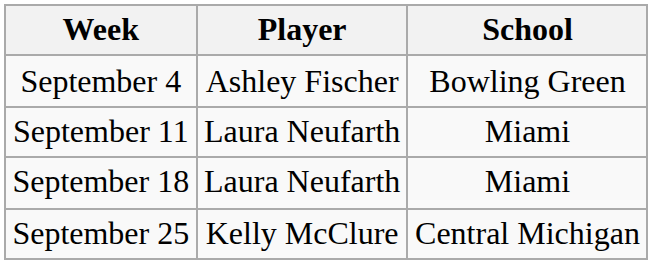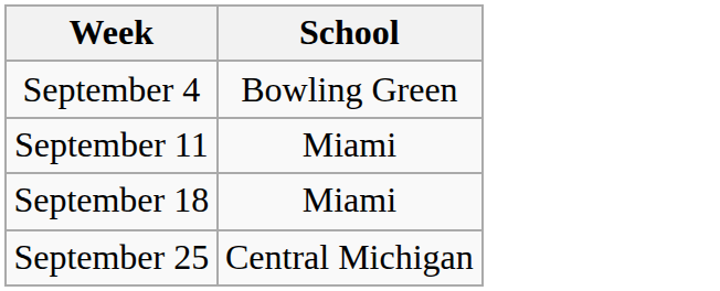 <table class="wikitable" style="text-align:center;">
 <tr>
 <th>Week</th>
-<th>Player</th>
 <th>School</th>
 </tr>
 <tr>
 <td>September 4</td>
-<td>Ashley Fischer</td>
 <td>Bowling Green</td>
 </tr>
 <tr>
 <td>September 11</td>
-<td>Laura Neufarth</td>
 <td>Miami</td>
 </tr>
 <tr>
 <td>September 18</td>
-<td>Laura Neufarth</td>
 <td>Miami</td>
 </tr>
 <tr>
 <td>September 25</td>
-<td>Kelly McClure</td>
 <td>Central Michigan</td>
 </tr>
 </table>
